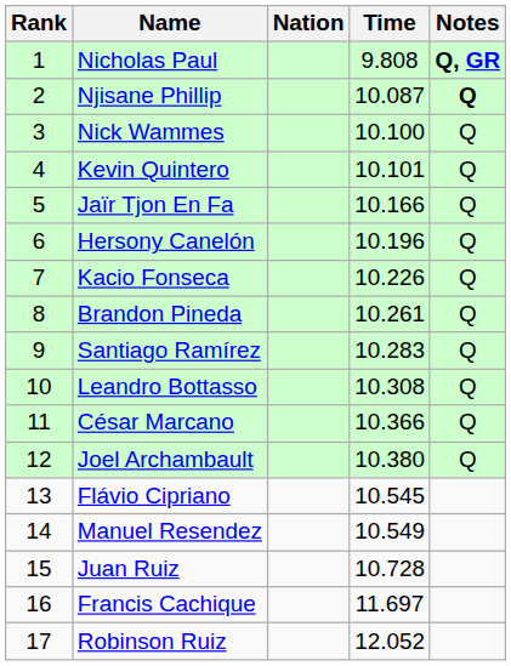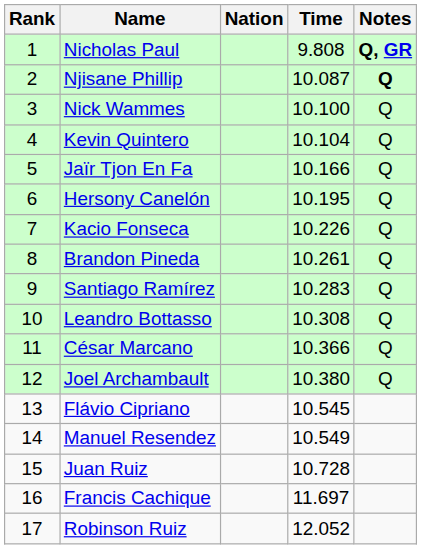 <table class="wikitable sortable" style="text-align:center">
 <tr>
 <th>Rank</th>
 <th>Name</th>
 <th>Nation</th>
 <th>Time</th>
 <th>Notes</th>
 </tr>
 <tr bgcolor=ccffcc>
 <td>1</td>
 <td align=left><a href='#'>Nicholas Paul</a></td>
 <td align=left></td>
 <td>9.808</td>
 <td><strong>Q, <a href='#'>GR</a></strong></td>
 </tr>
 <tr bgcolor=ccffcc>
 <td>2</td>
 <td align=left><a href='#'>Njisane Phillip</a></td>
 <td align=left></td>
 <td>10.087</td>
 <td><strong>Q</strong></td>
 </tr>
 <tr bgcolor=ccffcc>
 <td>3</td>
 <td align=left><a href='#'>Nick Wammes</a></td>
 <td align=left></td>
 <td>10.100</td>
 <td>Q</td>
 </tr>
 <tr bgcolor=ccffcc>
 <td>4</td>
 <td align=left><a href='#'>Kevin Quintero</a></td>
 <td align=left></td>
-<td>10.101</td>
+<td>10.104</td>
 <td>Q</td>
 </tr>
 <tr bgcolor=ccffcc>
 <td>5</td>
 <td align=left><a href='#'>Jaïr Tjon En Fa</a></td>
 <td align=left></td>
 <td>10.166</td>
 <td>Q</td>
 </tr>
 <tr bgcolor=ccffcc>
 <td>6</td>
 <td align=left><a href='#'>Hersony Canelón</a></td>
 <td align=left></td>
-<td>10.196</td>
+<td>10.195</td>
 <td>Q</td>
 </tr>
 <tr bgcolor=ccffcc>
 <td>7</td>
 <td align=left><a href='#'>Kacio Fonseca</a></td>
 <td align=left></td>
 <td>10.226</td>
 <td>Q</td>
 </tr>
 <tr bgcolor=ccffcc>
 <td>8</td>
 <td align=left><a href='#'>Brandon Pineda</a></td>
 <td align=left></td>
 <td>10.261</td>
 <td>Q</td>
 </tr>
 <tr bgcolor=ccffcc>
 <td>9</td>
 <td align=left><a href='#'>Santiago Ramírez</a></td>
 <td align=left></td>
 <td>10.283</td>
 <td>Q</td>
 </tr>
 <tr bgcolor=ccffcc>
 <td>10</td>
 <td align=left><a href='#'>Leandro Bottasso</a></td>
 <td align=left></td>
 <td>10.308</td>
 <td>Q</td>
 </tr>
 <tr bgcolor=ccffcc>
 <td>11</td>
 <td align=left><a href='#'>César Marcano</a></td>
 <td align=left></td>
 <td>10.366</td>
 <td>Q</td>
 </tr>
 <tr bgcolor=ccffcc>
 <td>12</td>
 <td align=left><a href='#'>Joel Archambault</a></td>
 <td align=left></td>
 <td>10.380</td>
 <td>Q</td>
 </tr>
 <tr>
 <td>13</td>
 <td align=left><a href='#'>Flávio Cipriano</a></td>
 <td align=left></td>
 <td>10.545</td>
 <td></td>
 </tr>
 <tr>
 <td>14</td>
 <td align=left><a href='#'>Manuel Resendez</a></td>
 <td align=left></td>
 <td>10.549</td>
 <td></td>
 </tr>
 <tr>
 <td>15</td>
 <td align=left><a href='#'>Juan Ruiz</a></td>
 <td align=left></td>
 <td>10.728</td>
 <td></td>
 </tr>
 <tr>
 <td>16</td>
 <td align=left><a href='#'>Francis Cachique</a></td>
 <td align=left></td>
 <td>11.697</td>
 <td></td>
 </tr>
 <tr>
 <td>17</td>
 <td align=left><a href='#'>Robinson Ruiz</a></td>
 <td align=left></td>
 <td>12.052</td>
 <td></td>
 </tr>
 </table>
